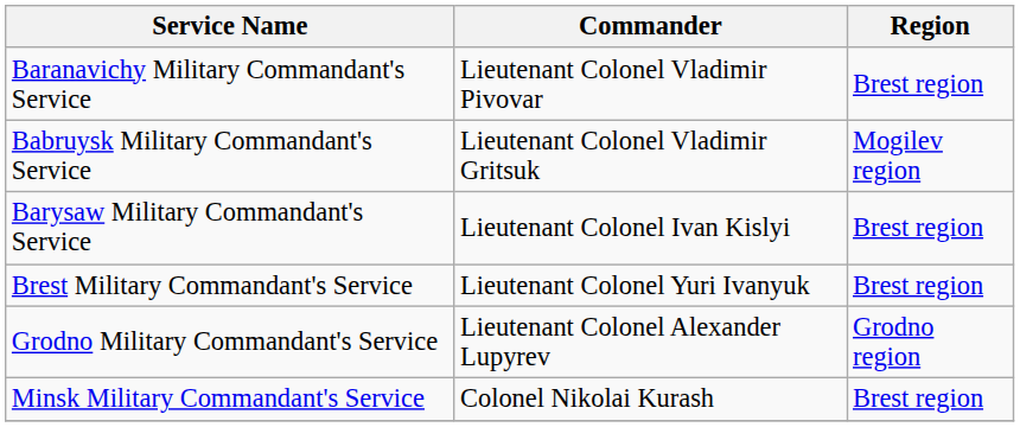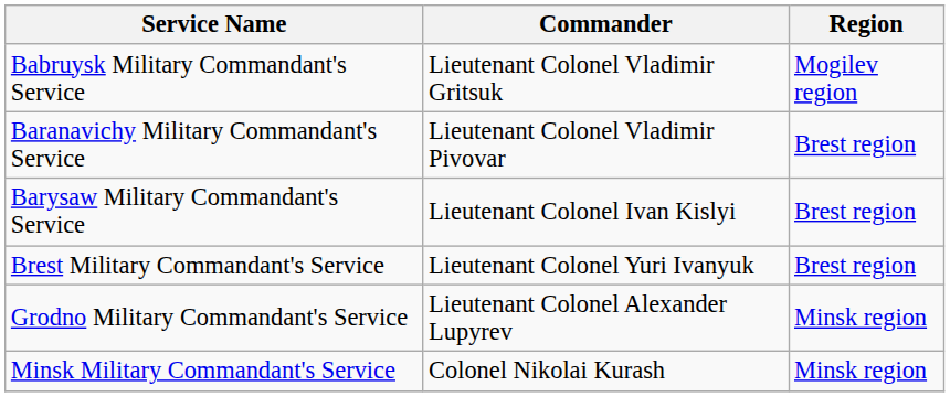 <table class="wikitable sortable">
 <tr>
 <th>Service Name</th>
 <th>Commander</th>
 <th>Region</th>
 </tr>
 <tr>
+<td><a href='#'>Babruysk</a> Military Commandant's Service</td>
+<td>Lieutenant Colonel Vladimir Gritsuk</td>
+<td><a href='#'>Mogilev region</a></td>
+</tr>
+<tr>
 <td><a href='#'>Baranavichy</a> Military Commandant's Service</td>
 <td>Lieutenant Colonel Vladimir Pivovar</td>
 <td><a href='#'>Brest region</a></td>
-</tr>
-<tr>
-<td><a href='#'>Babruysk</a> Military Commandant's Service</td>
-<td>Lieutenant Colonel Vladimir Gritsuk</td>
-<td><a href='#'>Mogilev region</a></td>
 </tr>
 <tr>
 <td><a href='#'>Barysaw</a> Military Commandant's Service</td>
 <td>Lieutenant Colonel Ivan Kislyi</td>
 <td><a href='#'>Brest region</a></td>
 </tr>
 <tr>
 <td><a href='#'>Brest</a> Military Commandant's Service</td>
 <td>Lieutenant Colonel Yuri Ivanyuk</td>
 <td><a href='#'>Brest region</a></td>
 </tr>
 <tr>
 <td><a href='#'>Grodno</a> Military Commandant's Service</td>
 <td>Lieutenant Colonel Alexander Lupyrev</td>
-<td><a href='#'>Grodno region</a></td>
+<td><a href='#'>Minsk region</a></td>
 </tr>
 <tr>
 <td><a href='#'>Minsk Military Commandant's Service</a></td>
 <td>Colonel Nikolai Kurash</td>
-<td><a href='#'>Brest region</a></td>
+<td><a href='#'>Minsk region</a></td>
 </tr>
 <tr>
 </tr>
 </table>
